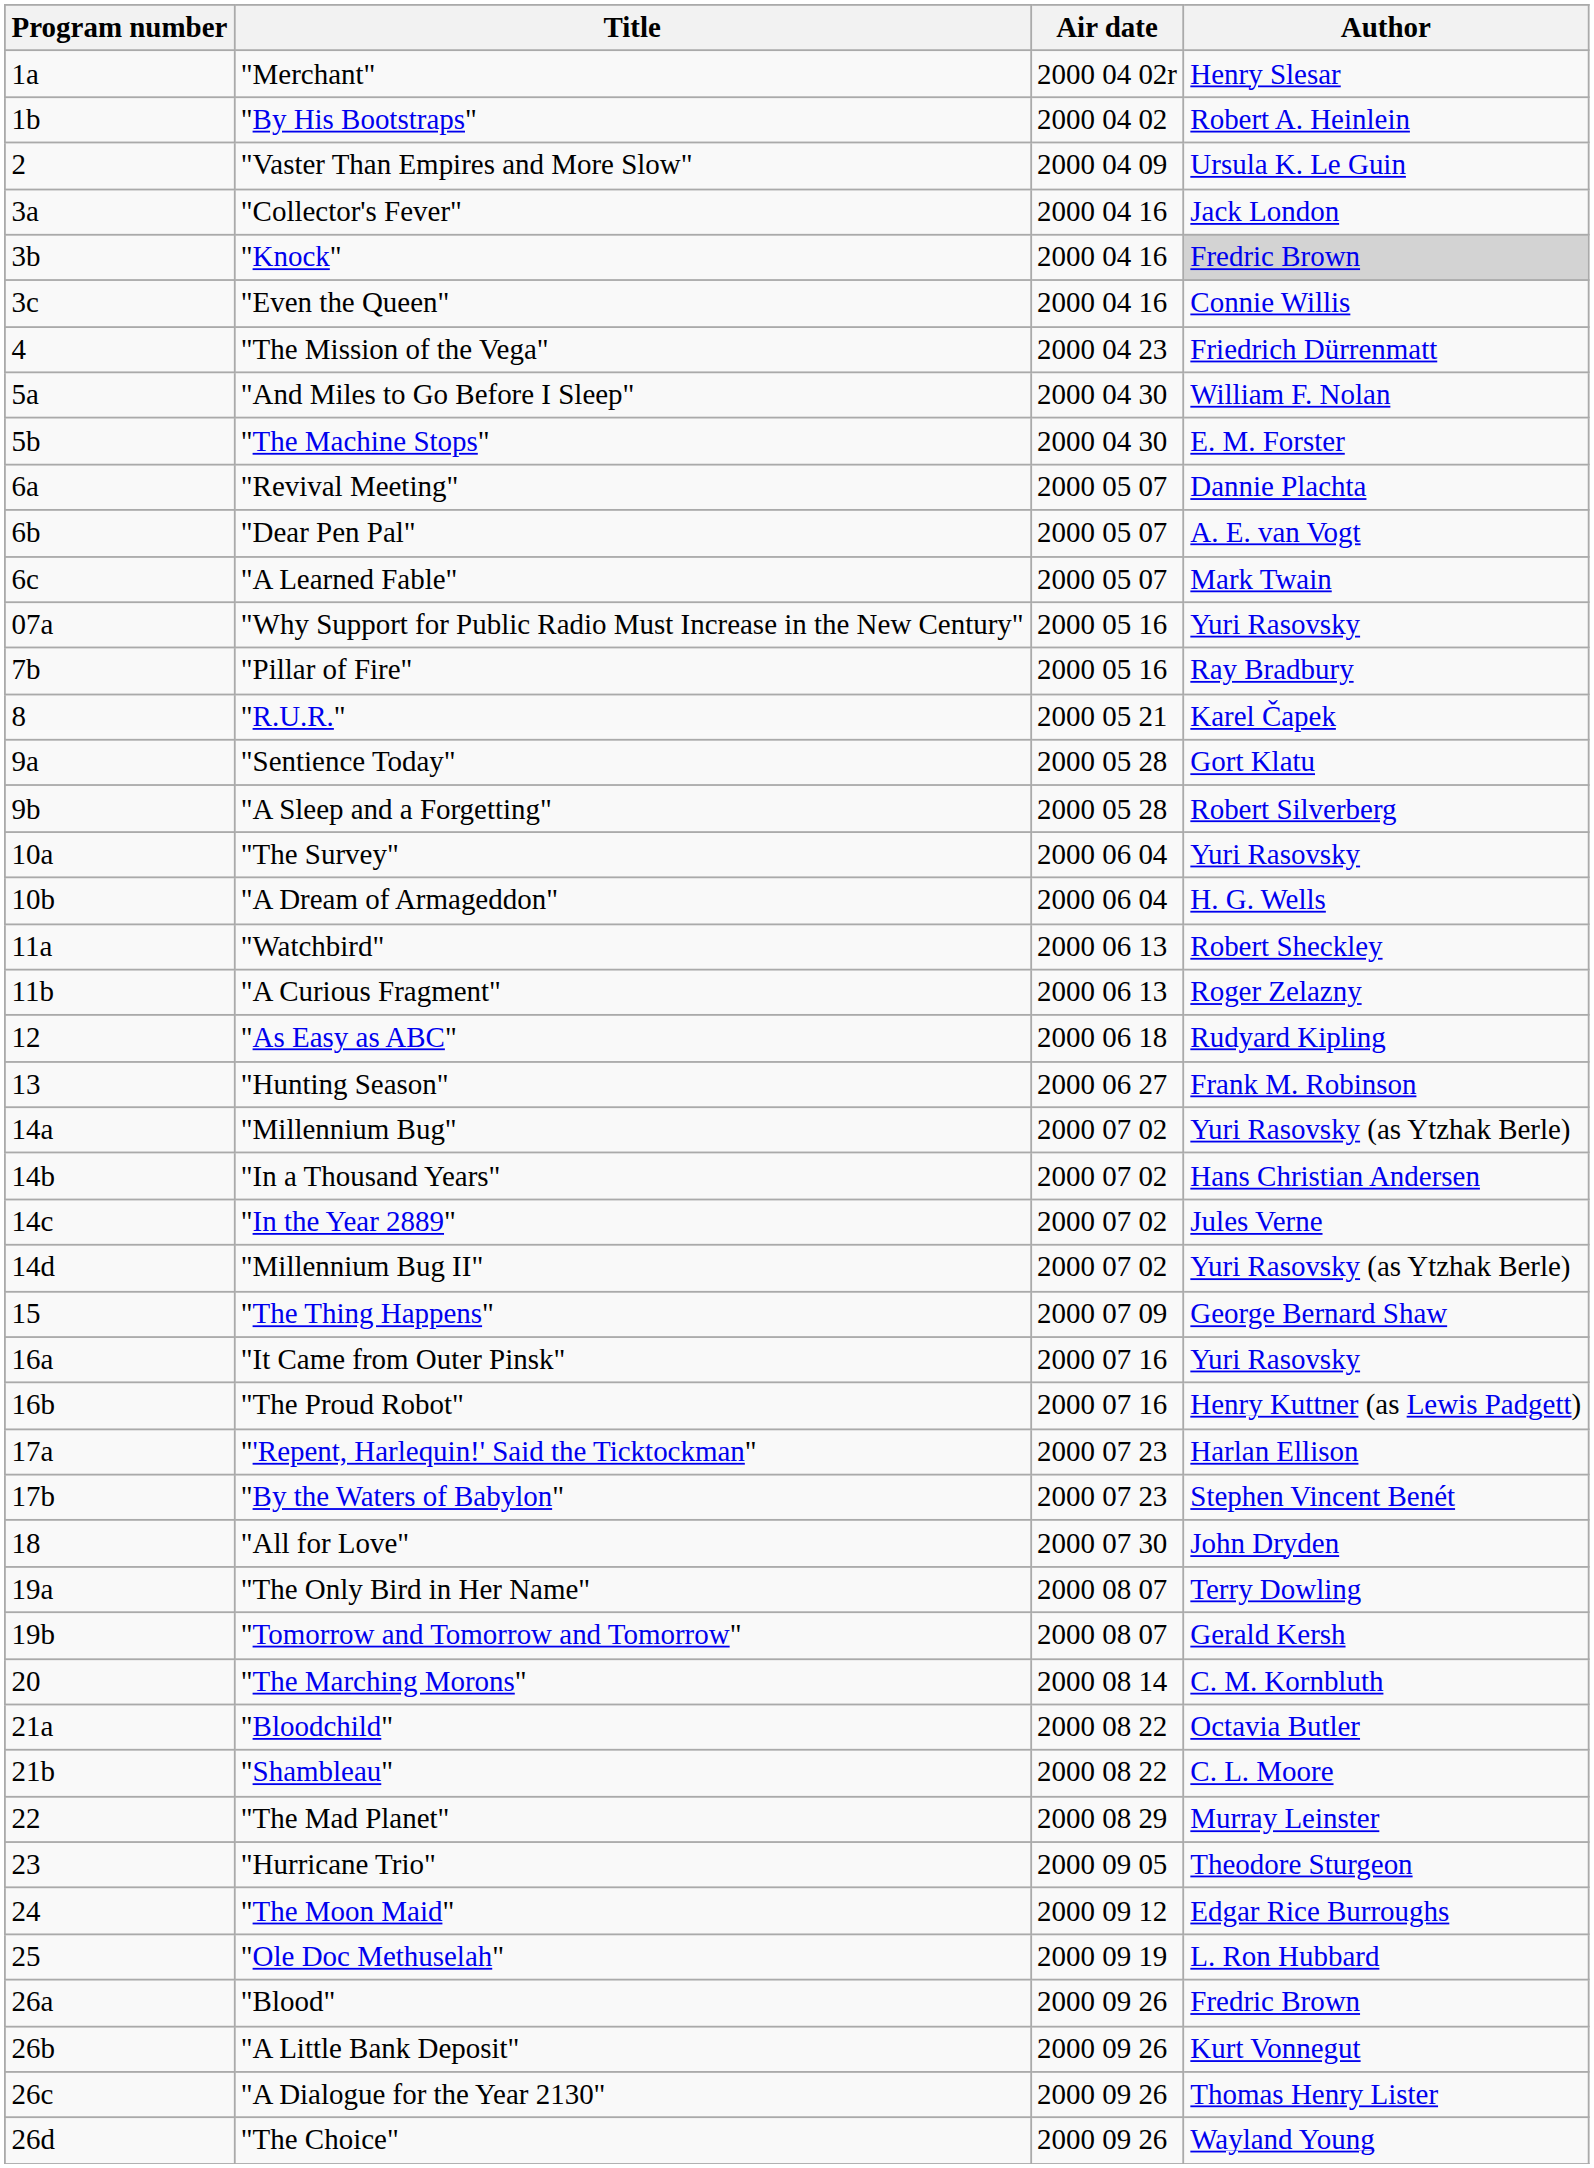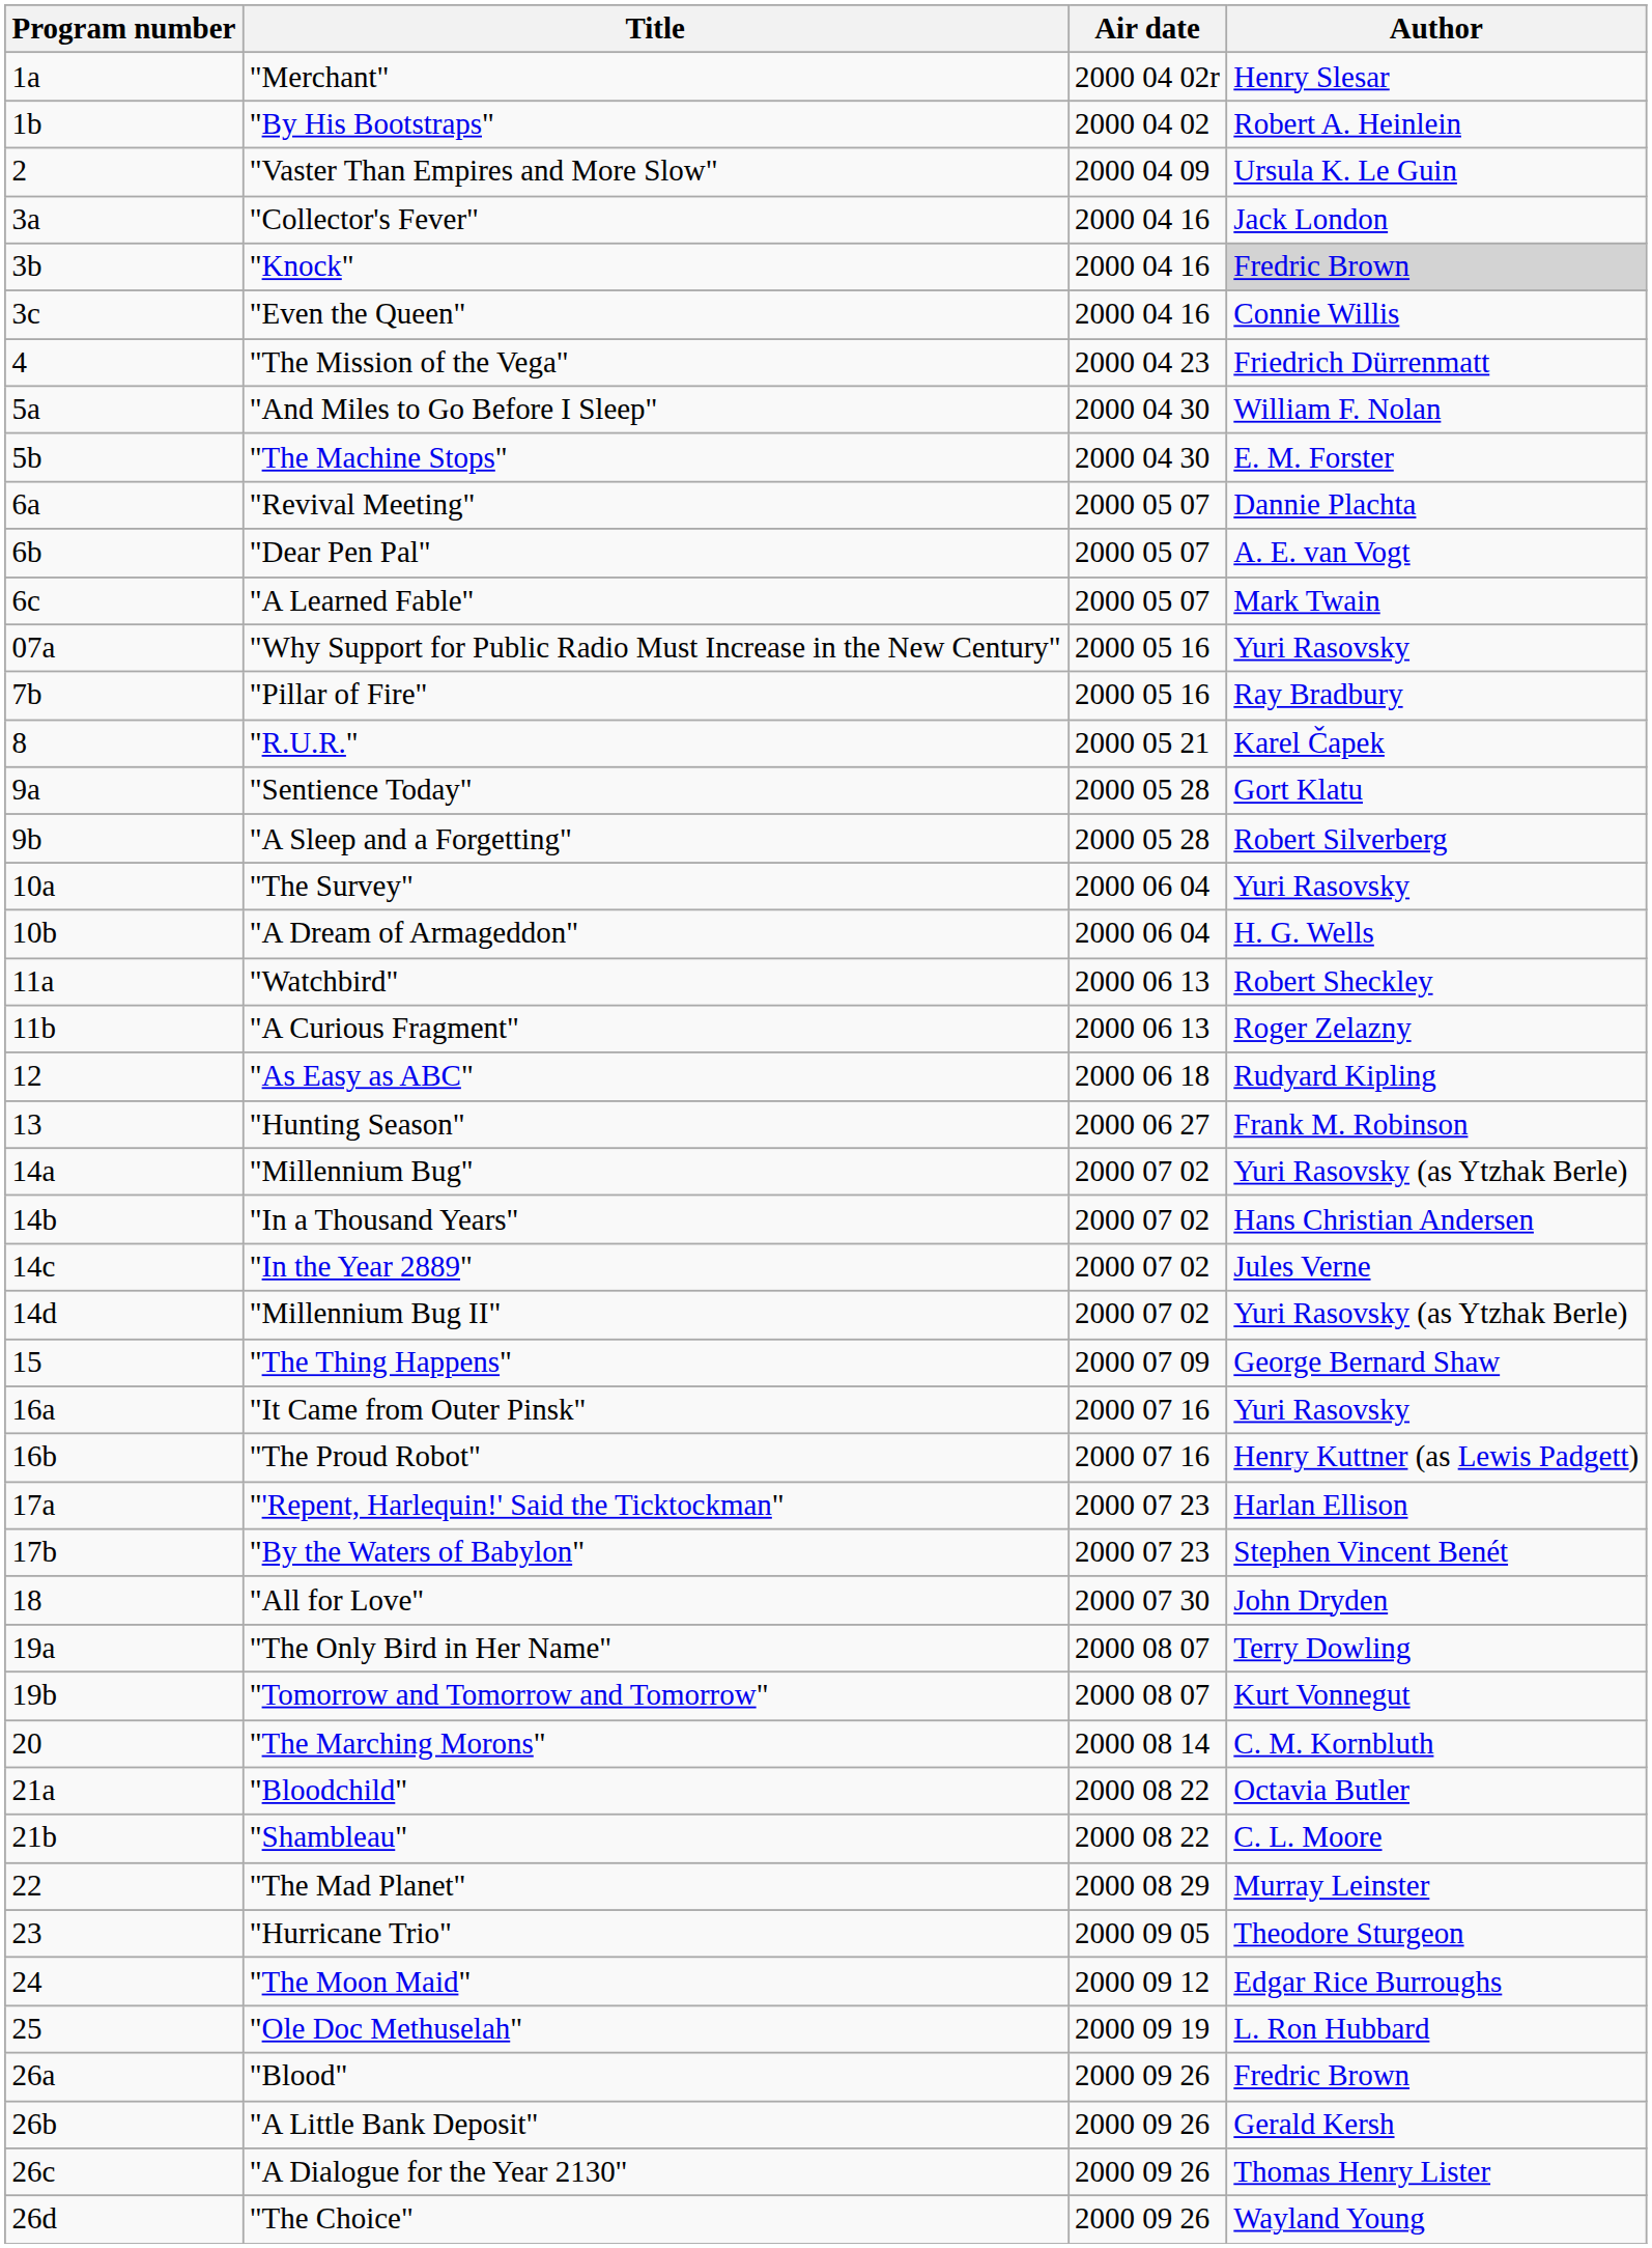 <table class="wikitable sortable">
 <tr>
 <th>Program number</th>
 <th>Title</th>
 <th>Air date</th>
 <th>Author</th>
 </tr>
 <tr>
 <td>1a</td>
 <td>"Merchant"</td>
 <td>2000 04 02r</td>
 <td><a href='#'>Henry Slesar</a></td>
 </tr>
 <tr>
 <td>1b</td>
 <td>"<a href='#'>By His Bootstraps</a>"</td>
 <td>2000 04 02</td>
 <td><a href='#'>Robert A. Heinlein</a></td>
 </tr>
 <tr>
 <td>2</td>
 <td>"Vaster Than Empires and More Slow"</td>
 <td>2000 04 09</td>
 <td><a href='#'>Ursula K. Le Guin</a></td>
 </tr>
 <tr>
 <td>3a</td>
 <td>"Collector's Fever"</td>
 <td>2000 04 16</td>
 <td><a href='#'>Jack London</a></td>
 </tr>
 <tr>
 <td>3b</td>
 <td>"<a href='#'>Knock</a>"</td>
 <td>2000 04 16</td>
 <td style="background: lightgrey;"><a href='#'>Fredric Brown</a></td>
 </tr>
 <tr>
 <td>3c</td>
 <td>"Even the Queen"</td>
 <td>2000 04 16</td>
 <td><a href='#'>Connie Willis</a></td>
 </tr>
 <tr>
 <td>4</td>
 <td>"The Mission of the Vega"</td>
 <td>2000 04 23</td>
 <td><a href='#'>Friedrich Dürrenmatt</a></td>
 </tr>
 <tr>
 <td>5a</td>
 <td>"And Miles to Go Before I Sleep"</td>
 <td>2000 04 30</td>
 <td><a href='#'>William F. Nolan</a></td>
 </tr>
 <tr>
 <td>5b</td>
 <td>"<a href='#'>The Machine Stops</a>"</td>
 <td>2000 04 30</td>
 <td><a href='#'>E. M. Forster</a></td>
 </tr>
 <tr>
 <td>6a</td>
 <td>"Revival Meeting"</td>
 <td>2000 05 07</td>
 <td><a href='#'>Dannie Plachta</a></td>
 </tr>
 <tr>
 <td>6b</td>
 <td>"Dear Pen Pal"</td>
 <td>2000 05 07</td>
 <td><a href='#'>A. E. van Vogt</a></td>
 </tr>
 <tr>
 <td>6c</td>
 <td>"A Learned Fable"</td>
 <td>2000 05 07</td>
 <td><a href='#'>Mark Twain</a></td>
 </tr>
 <tr>
 <td>07a</td>
 <td>"Why Support for Public Radio Must Increase in the New Century"</td>
 <td>2000 05 16</td>
 <td><a href='#'>Yuri Rasovsky</a></td>
 </tr>
 <tr>
 <td>7b</td>
 <td>"Pillar of Fire"</td>
 <td>2000 05 16</td>
 <td><a href='#'>Ray Bradbury</a></td>
 </tr>
 <tr>
 <td>8</td>
 <td>"<a href='#'>R.U.R.</a>"</td>
 <td>2000 05 21</td>
 <td><a href='#'>Karel Čapek</a></td>
 </tr>
 <tr>
 <td>9a</td>
 <td>"Sentience Today"</td>
 <td>2000 05 28</td>
 <td><a href='#'>Gort Klatu</a></td>
 </tr>
 <tr>
 <td>9b</td>
 <td>"A Sleep and a Forgetting"</td>
 <td>2000 05 28</td>
 <td><a href='#'>Robert Silverberg</a></td>
 </tr>
 <tr>
 <td>10a</td>
 <td>"The Survey"</td>
 <td>2000 06 04</td>
 <td><a href='#'>Yuri Rasovsky</a></td>
 </tr>
 <tr>
 <td>10b</td>
 <td>"A Dream of Armageddon"</td>
 <td>2000 06 04</td>
 <td><a href='#'>H. G. Wells</a></td>
 </tr>
 <tr>
 <td>11a</td>
 <td>"Watchbird"</td>
 <td>2000 06 13</td>
 <td><a href='#'>Robert Sheckley</a></td>
 </tr>
 <tr>
 <td>11b</td>
 <td>"A Curious Fragment"</td>
 <td>2000 06 13</td>
 <td><a href='#'>Roger Zelazny</a></td>
 </tr>
 <tr>
 <td>12</td>
 <td>"<a href='#'>As Easy as ABC</a>"</td>
 <td>2000 06 18</td>
 <td><a href='#'>Rudyard Kipling</a></td>
 </tr>
 <tr>
 <td>13</td>
 <td>"Hunting Season"</td>
 <td>2000 06 27</td>
 <td><a href='#'>Frank M. Robinson</a></td>
 </tr>
 <tr>
 <td>14a</td>
 <td>"Millennium Bug"</td>
 <td>2000 07 02</td>
 <td><a href='#'>Yuri Rasovsky</a> (as Ytzhak Berle)</td>
 </tr>
 <tr>
 <td>14b</td>
 <td>"In a Thousand Years"</td>
 <td>2000 07 02</td>
 <td><a href='#'>Hans Christian Andersen</a></td>
 </tr>
 <tr>
 <td>14c</td>
 <td>"<a href='#'>In the Year 2889</a>"</td>
 <td>2000 07 02</td>
 <td><a href='#'>Jules Verne</a></td>
 </tr>
 <tr>
 <td>14d</td>
 <td>"Millennium Bug II"</td>
 <td>2000 07 02</td>
 <td><a href='#'>Yuri Rasovsky</a> (as Ytzhak Berle)</td>
 </tr>
 <tr>
 <td>15</td>
 <td>"<a href='#'>The Thing Happens</a>"</td>
 <td>2000 07 09</td>
 <td><a href='#'>George Bernard Shaw</a></td>
 </tr>
 <tr>
 <td>16a</td>
 <td>"It Came from Outer Pinsk"</td>
 <td>2000 07 16</td>
 <td><a href='#'>Yuri Rasovsky</a></td>
 </tr>
 <tr>
 <td>16b</td>
 <td>"The Proud Robot"</td>
 <td>2000 07 16</td>
 <td><a href='#'>Henry Kuttner</a> (as <a href='#'>Lewis Padgett</a>)</td>
 </tr>
 <tr>
 <td>17a</td>
 <td>"<a href='#'>'Repent, Harlequin!' Said the Ticktockman</a>"</td>
 <td>2000 07 23</td>
 <td><a href='#'>Harlan Ellison</a></td>
 </tr>
 <tr>
 <td>17b</td>
 <td>"<a href='#'>By the Waters of Babylon</a>"</td>
 <td>2000 07 23</td>
 <td><a href='#'>Stephen Vincent Benét</a></td>
 </tr>
 <tr>
 <td>18</td>
 <td>"All for Love"</td>
 <td>2000 07 30</td>
 <td><a href='#'>John Dryden</a></td>
 </tr>
 <tr>
 <td>19a</td>
 <td>"The Only Bird in Her Name"</td>
 <td>2000 08 07</td>
 <td><a href='#'>Terry Dowling</a></td>
 </tr>
 <tr>
 <td>19b</td>
 <td>"<a href='#'>Tomorrow and Tomorrow and Tomorrow</a>"</td>
 <td>2000 08 07</td>
-<td><a href='#'>Gerald Kersh</a></td>
+<td><a href='#'>Kurt Vonnegut</a></td>
 </tr>
 <tr>
 <td>20</td>
 <td>"<a href='#'>The Marching Morons</a>"</td>
 <td>2000 08 14</td>
 <td><a href='#'>C. M. Kornbluth</a></td>
 </tr>
 <tr>
 <td>21a</td>
 <td>"<a href='#'>Bloodchild</a>"</td>
 <td>2000 08 22</td>
 <td><a href='#'>Octavia Butler</a></td>
 </tr>
 <tr>
 <td>21b</td>
 <td>"<a href='#'>Shambleau</a>"</td>
 <td>2000 08 22</td>
 <td><a href='#'>C. L. Moore</a></td>
 </tr>
 <tr>
 <td>22</td>
 <td>"The Mad Planet"</td>
 <td>2000 08 29</td>
 <td><a href='#'>Murray Leinster</a></td>
 </tr>
 <tr>
 <td>23</td>
 <td>"Hurricane Trio"</td>
 <td>2000 09 05</td>
 <td><a href='#'>Theodore Sturgeon</a></td>
 </tr>
 <tr>
 <td>24</td>
 <td>"<a href='#'>The Moon Maid</a>"</td>
 <td>2000 09 12</td>
 <td><a href='#'>Edgar Rice Burroughs</a></td>
 </tr>
 <tr>
 <td>25</td>
 <td>"<a href='#'>Ole Doc Methuselah</a>"</td>
 <td>2000 09 19</td>
 <td><a href='#'>L. Ron Hubbard</a></td>
 </tr>
 <tr>
 <td>26a</td>
 <td>"Blood"</td>
 <td>2000 09 26</td>
 <td><a href='#'>Fredric Brown</a></td>
 </tr>
 <tr>
 <td>26b</td>
 <td>"A Little Bank Deposit"</td>
 <td>2000 09 26</td>
-<td><a href='#'>Kurt Vonnegut</a></td>
+<td><a href='#'>Gerald Kersh</a></td>
 </tr>
 <tr>
 <td>26c</td>
 <td>"A Dialogue for the Year 2130"</td>
 <td>2000 09 26</td>
 <td><a href='#'>Thomas Henry Lister</a></td>
 </tr>
 <tr>
 <td>26d</td>
 <td>"The Choice"</td>
 <td>2000 09 26</td>
 <td><a href='#'>Wayland Young</a></td>
 </tr>
 <tr>
 </tr>
 </table>
